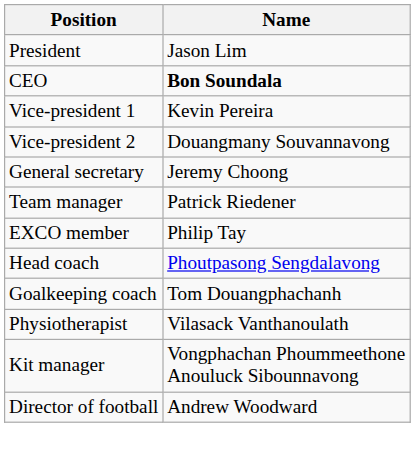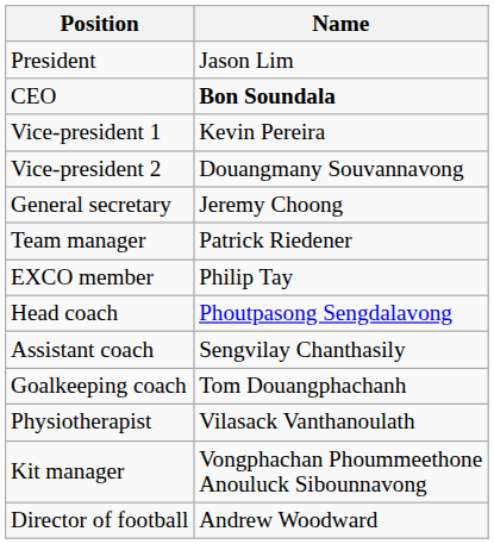 <table class="wikitable">
 <tr>
 <th>Position</th>
 <th>Name</th>
 </tr>
 <tr>
 <td>President</td>
 <td> Jason Lim</td>
 </tr>
 <tr>
 <td>CEO</td>
 <td><strong> Bon Soundala</strong></td>
 </tr>
 <tr>
 <td>Vice-president 1</td>
 <td> Kevin Pereira</td>
 </tr>
 <tr>
 <td>Vice-president 2</td>
 <td> Douangmany Souvannavong</td>
 </tr>
 <tr>
 <td>General secretary</td>
 <td> Jeremy Choong</td>
 </tr>
 <tr>
 <td>Team manager</td>
 <td> Patrick Riedener</td>
 </tr>
 <tr>
 <td>EXCO member</td>
 <td> Philip Tay</td>
 </tr>
 <tr>
 <td>Head coach</td>
 <td> <a href='#'>Phoutpasong Sengdalavong</a></td>
 </tr>
 <tr>
+<td>Assistant coach</td>
+<td> Sengvilay Chanthasily</td>
+</tr>
+<tr>
 <td>Goalkeeping coach</td>
 <td> Tom Douangphachanh</td>
 </tr>
 <tr>
 <td>Physiotherapist</td>
 <td> Vilasack Vanthanoulath</td>
 </tr>
 <tr>
 <td>Kit manager</td>
 <td> Vongphachan Phoummeethone <br>  Anouluck Sibounnavong</td>
 </tr>
 <tr>
 <td>Director of football</td>
 <td> Andrew Woodward</td>
 </tr>
 </table>
